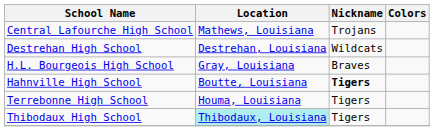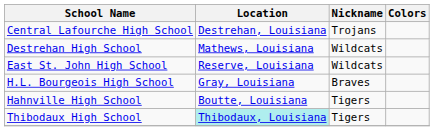 <table class="wikitable">
 <tr>
 <th>School Name</th>
 <th>Location</th>
 <th>Nickname</th>
 <th>Colors</th>
 </tr>
 <tr>
 <td><a href='#'>Central Lafourche High School</a></td>
-<td><a href='#'>Mathews, Louisiana</a></td>
+<td><a href='#'>Destrehan, Louisiana</a></td>
 <td>Trojans</td>
 <td> </td>
 </tr>
 <tr>
 <td><a href='#'>Destrehan High School</a></td>
-<td><a href='#'>Destrehan, Louisiana</a></td>
+<td><a href='#'>Mathews, Louisiana</a></td>
+<td>Wildcats</td>
+<td> </td>
+</tr>
+<tr>
+<td><a href='#'>East St. John High School</a></td>
+<td><a href='#'>Reserve, Louisiana</a></td>
 <td>Wildcats</td>
 <td> </td>
 </tr>
 <tr>
 <td><a href='#'>H.L. Bourgeois High School</a></td>
 <td><a href='#'>Gray, Louisiana</a></td>
 <td>Braves</td>
 <td> </td>
 </tr>
 <tr>
 <td><a href='#'>Hahnville High School</a></td>
 <td><a href='#'>Boutte, Louisiana</a></td>
-<td><strong>Tigers</strong></td>
-<td> </td>
-</tr>
-<tr>
-<td><a href='#'>Terrebonne High School</a></td>
-<td><a href='#'>Houma, Louisiana</a></td>
 <td>Tigers</td>
 <td> </td>
 </tr>
 <tr>
 <td><a href='#'>Thibodaux High School</a></td>
 <td style="background: paleturquoise;"><a href='#'>Thibodaux, Louisiana</a></td>
 <td>Tigers</td>
 <td> </td>
 </tr>
 <tr>
 </tr>
 </table>
